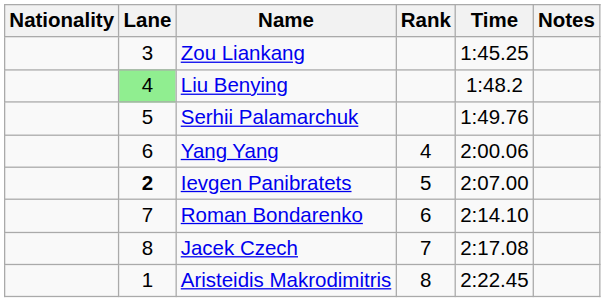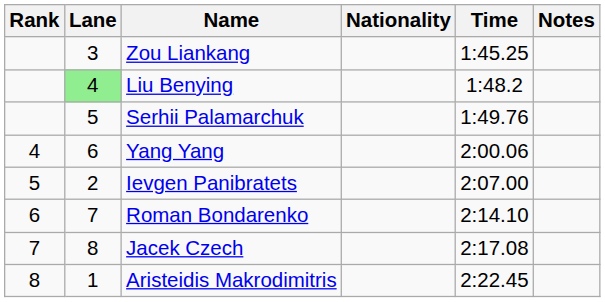 <table class="wikitable sortable" style="text-align:center">
 <tr>
-<th>Nationality</th>
+<th>Rank</th>
 <th>Lane</th>
 <th>Name</th>
-<th>Rank</th>
+<th>Nationality</th>
 <th>Time</th>
 <th>Notes</th>
 </tr>
 <tr>
-<td style="text-align:left"></td>
+<td></td>
 <td>3</td>
 <td style="text-align:left"><a href='#'>Zou Liankang</a></td>
-<td></td>
+<td style="text-align:left"></td>
 <td>1:45.25</td>
 <td></td>
 </tr>
 <tr>
-<td style="text-align:left"></td>
+<td></td>
 <td style="background: lightgreen;">4</td>
 <td style="text-align:left"><a href='#'>Liu Benying</a></td>
-<td></td>
+<td style="text-align:left"></td>
 <td>1:48.2</td>
 <td></td>
 </tr>
 <tr>
-<td style="text-align:left"></td>
+<td></td>
 <td>5</td>
 <td style="text-align:left"><a href='#'>Serhii Palamarchuk</a></td>
-<td></td>
+<td style="text-align:left"></td>
 <td>1:49.76</td>
 <td></td>
 </tr>
 <tr>
-<td style="text-align:left"></td>
+<td>4</td>
 <td>6</td>
 <td style="text-align:left"><a href='#'>Yang Yang</a></td>
-<td>4</td>
+<td style="text-align:left"></td>
 <td>2:00.06</td>
 <td></td>
 </tr>
 <tr>
+<td>5</td>
+<td>2</td>
+<td style="text-align:left"><a href='#'>Ievgen Panibratets</a></td>
 <td style="text-align:left"></td>
-<td><strong>2</strong></td>
-<td style="text-align:left"><a href='#'>Ievgen Panibratets</a></td>
-<td>5</td>
 <td>2:07.00</td>
 <td></td>
 </tr>
 <tr>
-<td style="text-align:left"></td>
+<td>6</td>
 <td>7</td>
 <td style="text-align:left"><a href='#'>Roman Bondarenko</a></td>
-<td>6</td>
+<td style="text-align:left"></td>
 <td>2:14.10</td>
 <td></td>
 </tr>
 <tr>
-<td style="text-align:left"></td>
+<td>7</td>
 <td>8</td>
 <td style="text-align:left"><a href='#'>Jacek Czech</a></td>
-<td>7</td>
+<td style="text-align:left"></td>
 <td>2:17.08</td>
 <td></td>
 </tr>
 <tr>
-<td style="text-align:left"></td>
+<td>8</td>
 <td>1</td>
 <td style="text-align:left"><a href='#'>Aristeidis Makrodimitris</a></td>
-<td>8</td>
+<td style="text-align:left"></td>
 <td>2:22.45</td>
 <td></td>
 </tr>
 </table>
